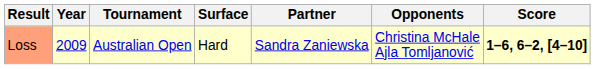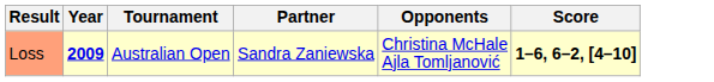 <table class="sortable wikitable">
 <tr>
 <th>Result</th>
 <th>Year</th>
 <th>Tournament</th>
-<th>Surface</th>
 <th>Partner</th>
 <th>Opponents</th>
 <th>Score</th>
 </tr>
 <tr style="background:#ffc;">
 <td style="background:#ffa07a;">Loss</td>
-<td><a href='#'>2009</a></td>
+<td><strong><a href='#'>2009</a></strong></td>
 <td><a href='#'>Australian Open</a></td>
-<td>Hard</td>
 <td> <a href='#'>Sandra Zaniewska</a></td>
 <td> <a href='#'>Christina McHale</a> <br>  <a href='#'>Ajla Tomljanović</a></td>
 <td><strong>1–6, 6–2, [4–10]</strong></td>
 </tr>
 </table>
